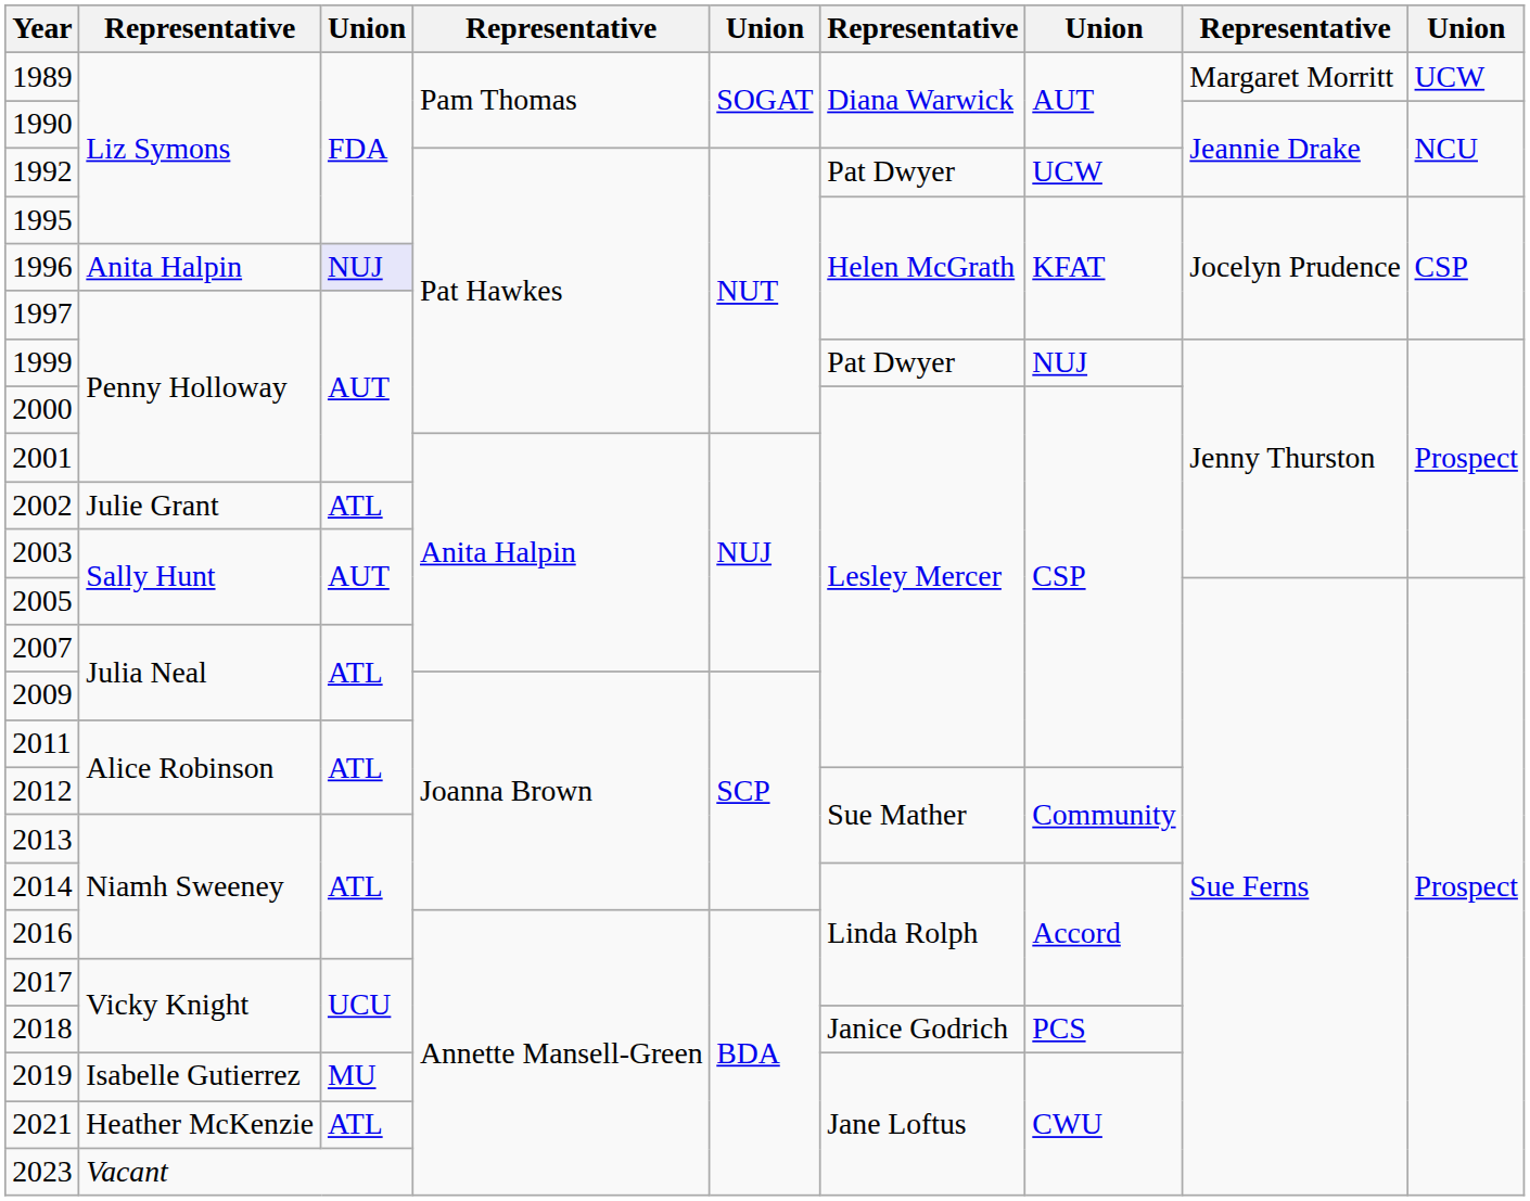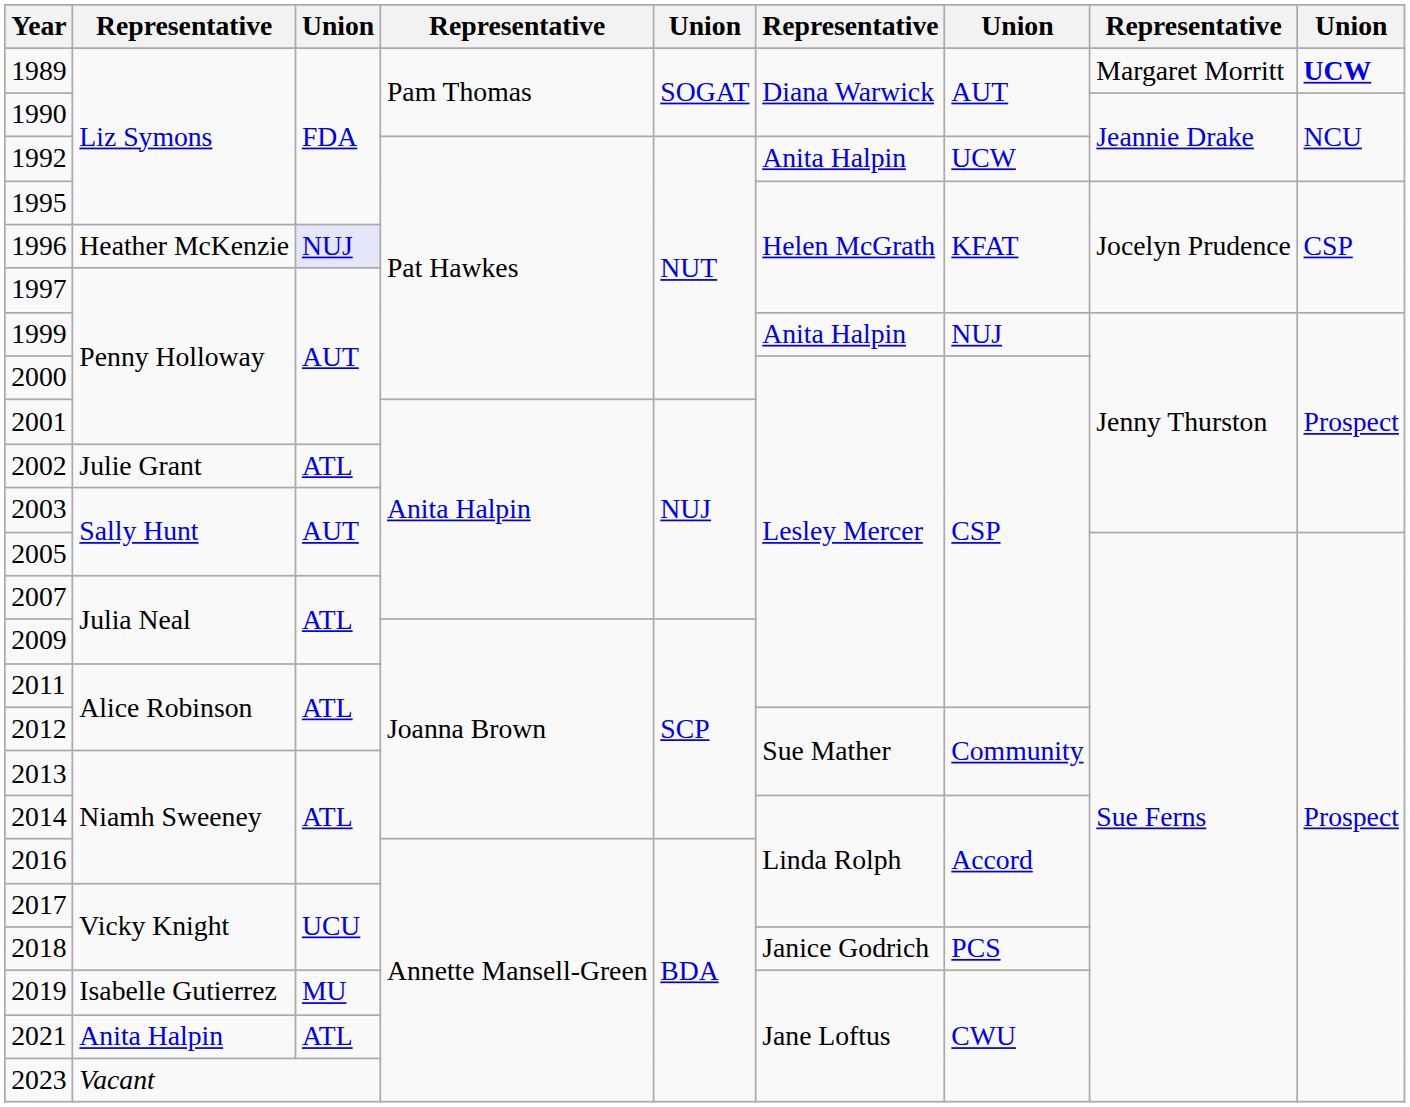 <table class="wikitable">
 <tr>
 <th>Year</th>
 <th>Representative</th>
 <th>Union</th>
 <th>Representative</th>
 <th>Union</th>
 <th>Representative</th>
 <th>Union</th>
 <th>Representative</th>
 <th>Union</th>
 </tr>
 <tr>
 <td>1989</td>
 <td rowspan=4><a href='#'>Liz Symons</a></td>
 <td rowspan=4><a href='#'>FDA</a></td>
 <td rowspan=2>Pam Thomas</td>
 <td rowspan=2><a href='#'>SOGAT</a></td>
 <td rowspan=2><a href='#'>Diana Warwick</a></td>
 <td rowspan=2><a href='#'>AUT</a></td>
 <td>Margaret Morritt</td>
-<td><a href='#'>UCW</a></td>
+<td><strong><a href='#'>UCW</a></strong></td>
 </tr>
 <tr>
 <td>1990</td>
 <td rowspan=2><a href='#'>Jeannie Drake</a></td>
 <td rowspan=2><a href='#'>NCU</a></td>
 </tr>
 <tr>
 <td>1992</td>
 <td rowspan=6>Pat Hawkes</td>
 <td rowspan=6><a href='#'>NUT</a></td>
-<td>Pat Dwyer</td>
+<td><a href='#'>Anita Halpin</a></td>
 <td><a href='#'>UCW</a></td>
 </tr>
 <tr>
 <td>1995</td>
 <td rowspan=3><a href='#'>Helen McGrath</a></td>
 <td rowspan=3><a href='#'>KFAT</a></td>
 <td rowspan=3>Jocelyn Prudence</td>
 <td rowspan=3><a href='#'>CSP</a></td>
 </tr>
 <tr>
 <td>1996</td>
-<td><a href='#'>Anita Halpin</a></td>
+<td>Heather McKenzie</td>
 <td style="background: lavender;"><a href='#'>NUJ</a></td>
 </tr>
 <tr>
 <td>1997</td>
 <td rowspan=4>Penny Holloway</td>
 <td rowspan=4><a href='#'>AUT</a></td>
 </tr>
 <tr>
 <td>1999</td>
-<td>Pat Dwyer</td>
+<td><a href='#'>Anita Halpin</a></td>
 <td><a href='#'>NUJ</a></td>
 <td rowspan=5>Jenny Thurston</td>
 <td rowspan=5><a href='#'>Prospect</a></td>
 </tr>
 <tr>
 <td>2000</td>
 <td rowspan=8><a href='#'>Lesley Mercer</a></td>
 <td rowspan=8><a href='#'>CSP</a></td>
 </tr>
 <tr>
 <td>2001</td>
 <td rowspan=5><a href='#'>Anita Halpin</a></td>
 <td rowspan=5><a href='#'>NUJ</a></td>
 </tr>
 <tr>
 <td>2002</td>
 <td>Julie Grant</td>
 <td><a href='#'>ATL</a></td>
 </tr>
 <tr>
 <td>2003</td>
 <td rowspan=2><a href='#'>Sally Hunt</a></td>
 <td rowspan=2><a href='#'>AUT</a></td>
 </tr>
 <tr>
 <td>2005</td>
 <td rowspan=13><a href='#'>Sue Ferns</a></td>
 <td rowspan=13><a href='#'>Prospect</a></td>
 </tr>
 <tr>
 <td>2007</td>
 <td rowspan=2>Julia Neal</td>
 <td rowspan=2><a href='#'>ATL</a></td>
 </tr>
 <tr>
 <td>2009</td>
 <td rowspan=5>Joanna Brown</td>
 <td rowspan=5><a href='#'>SCP</a></td>
 </tr>
 <tr>
 <td>2011</td>
 <td rowspan=2>Alice Robinson</td>
 <td rowspan=2><a href='#'>ATL</a></td>
 </tr>
 <tr>
 <td>2012</td>
 <td rowspan=2>Sue Mather</td>
 <td rowspan=2><a href='#'>Community</a></td>
 </tr>
 <tr>
 <td>2013</td>
 <td rowspan=3>Niamh Sweeney</td>
 <td rowspan=3><a href='#'>ATL</a></td>
 </tr>
 <tr>
 <td>2014</td>
 <td rowspan=3>Linda Rolph</td>
 <td rowspan=3><a href='#'>Accord</a></td>
 </tr>
 <tr>
 <td>2016</td>
 <td rowspan=6>Annette Mansell-Green</td>
 <td rowspan=6><a href='#'>BDA</a></td>
 </tr>
 <tr>
 <td>2017</td>
 <td rowspan=2>Vicky Knight</td>
 <td rowspan=2><a href='#'>UCU</a></td>
 </tr>
 <tr>
 <td>2018</td>
 <td>Janice Godrich</td>
 <td><a href='#'>PCS</a></td>
 </tr>
 <tr>
 <td>2019</td>
 <td>Isabelle Gutierrez</td>
 <td><a href='#'>MU</a></td>
 <td rowspan=3>Jane Loftus</td>
 <td rowspan=3><a href='#'>CWU</a></td>
 </tr>
 <tr>
 <td>2021</td>
-<td>Heather McKenzie</td>
+<td><a href='#'>Anita Halpin</a></td>
 <td><a href='#'>ATL</a></td>
 </tr>
 <tr>
 <td>2023</td>
 <td colspan=2><em>Vacant</em></td>
 </tr>
 </table>
